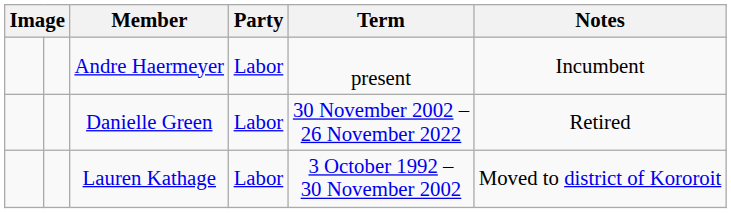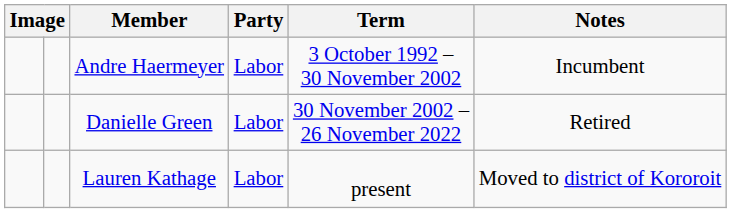 <table class="wikitable" style="text-align:center">
 <tr>
 <th colspan=2>Image</th>
 <th>Member</th>
 <th>Party</th>
 <th>Term</th>
 <th>Notes</th>
 </tr>
 <tr>
 <td> </td>
 <td></td>
 <td><a href='#'>Andre Haermeyer</a><br></td>
 <td><a href='#'>Labor</a></td>
-<td><br> present</td>
+<td><a href='#'>3 October 1992</a> –<br> <a href='#'>30 November 2002</a></td>
 <td>Incumbent</td>
 </tr>
 <tr>
 <td> </td>
 <td></td>
 <td><a href='#'>Danielle Green</a><br></td>
 <td><a href='#'>Labor</a></td>
 <td><a href='#'>30 November 2002</a> –<br> <a href='#'>26 November 2022</a></td>
 <td>Retired</td>
 </tr>
 <tr>
 <td> </td>
 <td></td>
 <td><a href='#'>Lauren Kathage</a></td>
 <td><a href='#'>Labor</a></td>
-<td><a href='#'>3 October 1992</a> –<br> <a href='#'>30 November 2002</a></td>
+<td><br> present</td>
 <td>Moved to <a href='#'>district of Kororoit</a></td>
 </tr>
 </table>
